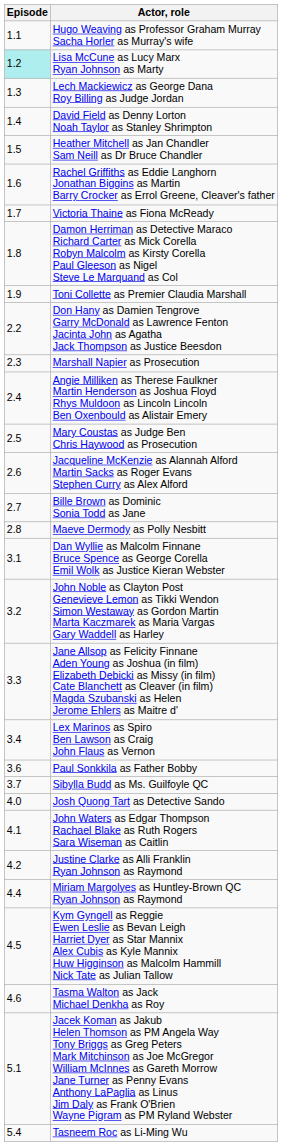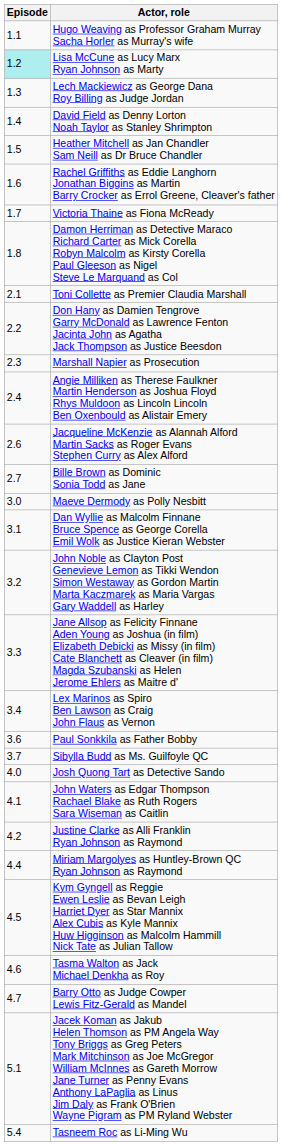 <table class="wikitable">
 <tr>
 <th>Episode</th>
 <th>Actor, role</th>
 </tr>
 <tr>
 <td>1.1</td>
 <td><a href='#'>Hugo Weaving</a> as Professor Graham Murray<br><a href='#'>Sacha Horler</a> as Murray's wife</td>
 </tr>
 <tr>
 <td style="background: paleturquoise;">1.2</td>
 <td><a href='#'>Lisa McCune</a> as Lucy Marx<br> <a href='#'>Ryan Johnson</a> as Marty</td>
 </tr>
 <tr>
 <td>1.3</td>
 <td><a href='#'>Lech Mackiewicz</a> as George Dana<br><a href='#'>Roy Billing</a> as Judge Jordan</td>
 </tr>
 <tr>
 <td>1.4</td>
 <td><a href='#'>David Field</a> as Denny Lorton<br><a href='#'>Noah Taylor</a> as Stanley Shrimpton</td>
 </tr>
 <tr>
 <td>1.5</td>
 <td><a href='#'>Heather Mitchell</a> as Jan Chandler<br><a href='#'>Sam Neill</a> as Dr Bruce Chandler</td>
 </tr>
 <tr>
 <td>1.6</td>
 <td><a href='#'>Rachel Griffiths</a> as Eddie Langhorn<br><a href='#'>Jonathan Biggins</a> as Martin<br><a href='#'>Barry Crocker</a> as Errol Greene, Cleaver's father</td>
 </tr>
 <tr>
 <td>1.7</td>
 <td><a href='#'>Victoria Thaine</a> as Fiona McReady</td>
 </tr>
 <tr>
 <td>1.8</td>
 <td><a href='#'>Damon Herriman</a> as Detective Maraco<br><a href='#'>Richard Carter</a> as Mick Corella<br><a href='#'>Robyn Malcolm</a> as Kirsty Corella<br><a href='#'>Paul Gleeson</a> as Nigel<br><a href='#'>Steve Le Marquand</a> as Col</td>
 </tr>
 <tr>
-<td>1.9</td>
+<td>2.1</td>
 <td><a href='#'>Toni Collette</a> as Premier Claudia Marshall</td>
 </tr>
 <tr>
 <td>2.2</td>
 <td><a href='#'>Don Hany</a> as Damien Tengrove<br><a href='#'>Garry McDonald</a> as Lawrence Fenton<br><a href='#'>Jacinta John</a> as Agatha<br><a href='#'>Jack Thompson</a> as Justice Beesdon</td>
 </tr>
 <tr>
 <td>2.3</td>
 <td><a href='#'>Marshall Napier</a> as Prosecution</td>
 </tr>
 <tr>
 <td>2.4</td>
 <td><a href='#'>Angie Milliken</a> as Therese Faulkner <br><a href='#'>Martin Henderson</a> as Joshua Floyd<br><a href='#'>Rhys Muldoon</a> as Lincoln Lincoln<br><a href='#'>Ben Oxenbould</a> as Alistair Emery</td>
 </tr>
 <tr>
-<td>2.5</td>
-<td><a href='#'>Mary Coustas</a> as Judge Ben<br><a href='#'>Chris Haywood</a> as Prosecution</td>
-</tr>
-<tr>
 <td>2.6</td>
 <td><a href='#'>Jacqueline McKenzie</a> as Alannah Alford<br><a href='#'>Martin Sacks</a> as Roger Evans<br><a href='#'>Stephen Curry</a> as Alex Alford</td>
 </tr>
 <tr>
 <td>2.7</td>
 <td><a href='#'>Bille Brown</a> as Dominic<br><a href='#'>Sonia Todd</a> as Jane</td>
 </tr>
 <tr>
-<td>2.8</td>
+<td>3.0</td>
 <td><a href='#'>Maeve Dermody</a> as Polly Nesbitt</td>
 </tr>
 <tr>
 <td>3.1</td>
 <td><a href='#'>Dan Wyllie</a> as Malcolm Finnane<br><a href='#'>Bruce Spence</a> as George Corella<br><a href='#'>Emil Wolk</a> as Justice Kieran Webster</td>
 </tr>
 <tr>
 <td>3.2</td>
 <td><a href='#'>John Noble</a> as Clayton Post<br><a href='#'>Genevieve Lemon</a> as Tikki Wendon<br><a href='#'>Simon Westaway</a> as Gordon Martin<br><a href='#'>Marta Kaczmarek</a> as Maria Vargas<br><a href='#'>Gary Waddell</a> as Harley</td>
 </tr>
 <tr>
 <td>3.3</td>
 <td><a href='#'>Jane Allsop</a> as Felicity Finnane<br><a href='#'>Aden Young</a> as Joshua (in film)<br><a href='#'>Elizabeth Debicki</a> as Missy (in film)<br><a href='#'>Cate Blanchett</a> as Cleaver (in film)<br><a href='#'>Magda Szubanski</a> as Helen<br><a href='#'>Jerome Ehlers</a> as Maitre d'</td>
 </tr>
 <tr>
 <td>3.4</td>
 <td><a href='#'>Lex Marinos</a> as Spiro<br><a href='#'>Ben Lawson</a> as Craig<br><a href='#'>John Flaus</a> as Vernon</td>
 </tr>
 <tr>
 <td>3.6</td>
 <td><a href='#'>Paul Sonkkila</a> as Father Bobby</td>
 </tr>
 <tr>
 <td>3.7</td>
 <td><a href='#'>Sibylla Budd</a> as Ms. Guilfoyle QC</td>
 </tr>
 <tr>
 <td>4.0</td>
 <td><a href='#'>Josh Quong Tart</a> as Detective Sando</td>
 </tr>
 <tr>
 <td>4.1</td>
 <td><a href='#'>John Waters</a> as Edgar Thompson<br><a href='#'>Rachael Blake</a> as Ruth Rogers<br><a href='#'>Sara Wiseman</a> as Caitlin</td>
 </tr>
 <tr>
 <td>4.2</td>
 <td><a href='#'>Justine Clarke</a> as Alli Franklin<br> <a href='#'>Ryan Johnson</a> as Raymond</td>
 </tr>
 <tr>
 <td>4.4</td>
 <td><a href='#'>Miriam Margolyes</a> as Huntley-Brown QC<br> <a href='#'>Ryan Johnson</a> as Raymond</td>
 </tr>
 <tr>
 <td>4.5</td>
 <td><a href='#'>Kym Gyngell</a> as Reggie<br><a href='#'>Ewen Leslie</a> as Bevan Leigh<br><a href='#'>Harriet Dyer</a> as Star Mannix<br><a href='#'>Alex Cubis</a> as Kyle Mannix<br><a href='#'>Huw Higginson</a> as Malcolm Hammill<br> <a href='#'>Nick Tate</a> as Julian Tallow</td>
 </tr>
 <tr>
 <td>4.6</td>
 <td><a href='#'>Tasma Walton</a> as Jack<br><a href='#'>Michael Denkha</a> as Roy</td>
 </tr>
 <tr>
+<td>4.7</td>
+<td><a href='#'>Barry Otto</a> as Judge Cowper<br><a href='#'>Lewis Fitz-Gerald</a> as Mandel</td>
+</tr>
+<tr>
 <td>5.1</td>
 <td><a href='#'>Jacek Koman</a> as Jakub<br><a href='#'>Helen Thomson</a> as PM Angela Way<br><a href='#'>Tony Briggs</a> as Greg Peters<br><a href='#'>Mark Mitchinson</a> as Joe McGregor<br><a href='#'>William McInnes</a> as Gareth Morrow<br><a href='#'>Jane Turner</a> as Penny Evans<br><a href='#'>Anthony LaPaglia</a> as Linus<br><a href='#'>Jim Daly</a> as Frank O'Brien<br> <a href='#'>Wayne Pigram</a> as PM Ryland Webster</td>
 </tr>
 <tr>
 <td>5.4</td>
 <td><a href='#'>Tasneem Roc</a> as Li-Ming Wu</td>
 </tr>
 </table>
